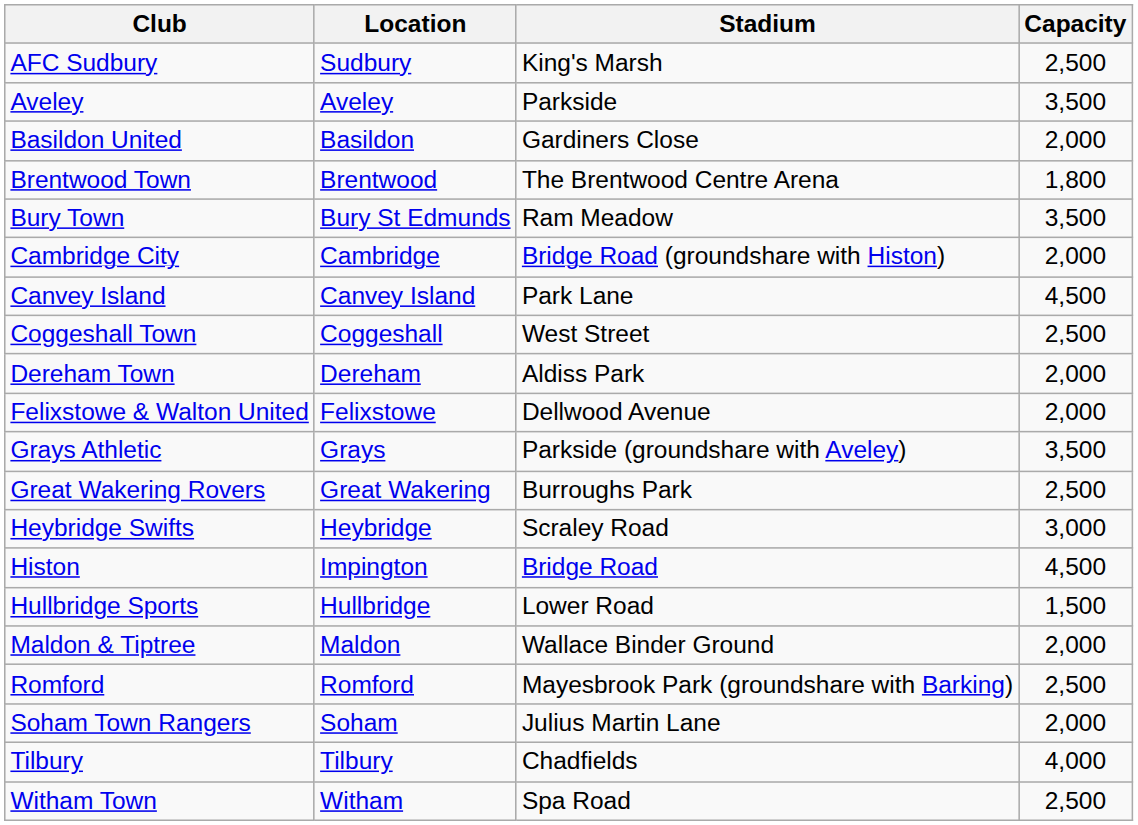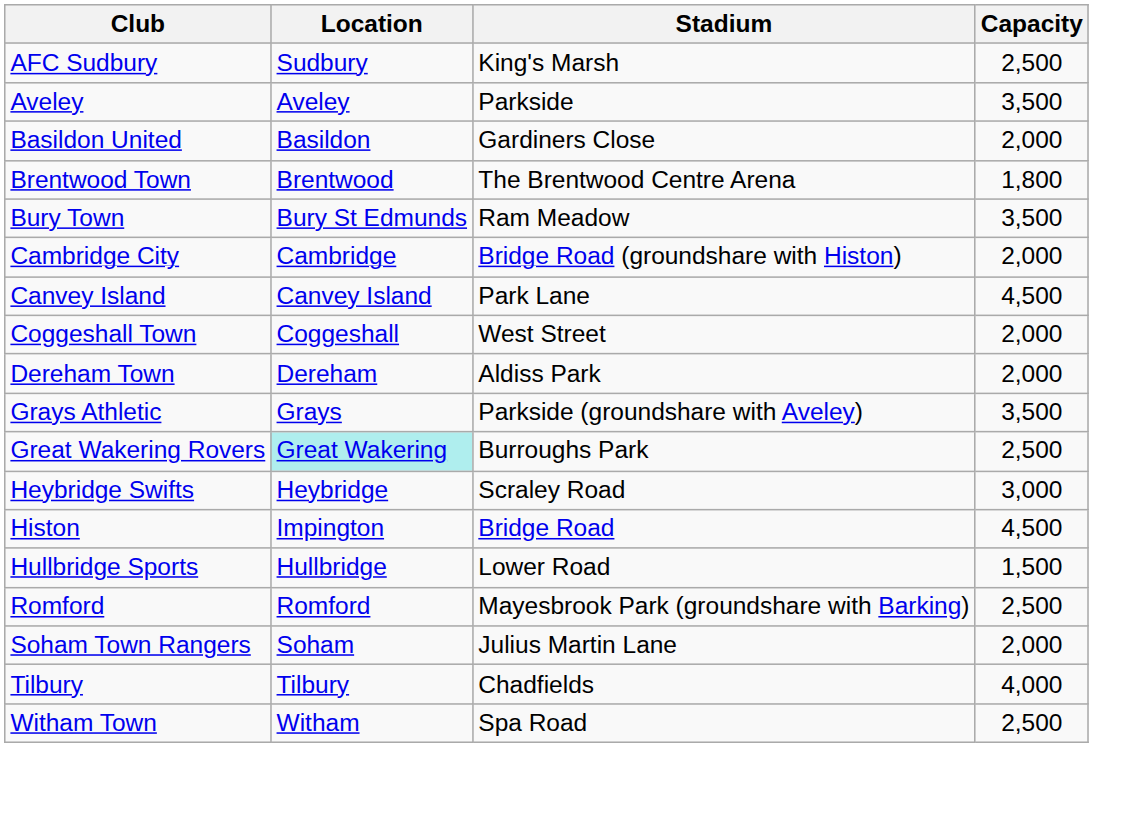 <table class="wikitable sortable">
 <tr>
 <th>Club</th>
 <th>Location</th>
 <th>Stadium</th>
 <th>Capacity</th>
 </tr>
 <tr>
 <td><a href='#'>AFC Sudbury</a></td>
 <td><a href='#'>Sudbury</a></td>
 <td>King's Marsh</td>
 <td align="center">2,500</td>
 </tr>
 <tr>
 <td><a href='#'>Aveley</a></td>
 <td><a href='#'>Aveley</a></td>
 <td>Parkside</td>
 <td align="center">3,500</td>
 </tr>
 <tr>
 <td><a href='#'>Basildon United</a></td>
 <td><a href='#'>Basildon</a></td>
 <td>Gardiners Close</td>
 <td align="center">2,000</td>
 </tr>
 <tr>
 <td><a href='#'>Brentwood Town</a></td>
 <td><a href='#'>Brentwood</a></td>
 <td>The Brentwood Centre Arena</td>
 <td align="center">1,800</td>
 </tr>
 <tr>
 <td><a href='#'>Bury Town</a></td>
 <td><a href='#'>Bury St Edmunds</a></td>
 <td>Ram Meadow</td>
 <td align="center">3,500</td>
 </tr>
 <tr>
 <td><a href='#'>Cambridge City</a></td>
 <td><a href='#'>Cambridge</a></td>
 <td><a href='#'>Bridge Road</a> (groundshare with <a href='#'>Histon</a>)</td>
 <td align="center">2,000</td>
 </tr>
 <tr>
 <td><a href='#'>Canvey Island</a></td>
 <td><a href='#'>Canvey Island</a></td>
 <td>Park Lane</td>
 <td align="center">4,500</td>
 </tr>
 <tr>
 <td><a href='#'>Coggeshall Town</a></td>
 <td><a href='#'>Coggeshall</a></td>
 <td>West Street</td>
-<td align="center">2,500</td>
+<td align="center">2,000</td>
 </tr>
 <tr>
 <td><a href='#'>Dereham Town</a></td>
 <td><a href='#'>Dereham</a></td>
 <td>Aldiss Park</td>
-<td align="center">2,000</td>
-</tr>
-<tr>
-<td><a href='#'>Felixstowe & Walton United</a></td>
-<td><a href='#'>Felixstowe</a></td>
-<td>Dellwood Avenue</td>
 <td align="center">2,000</td>
 </tr>
 <tr>
 <td><a href='#'>Grays Athletic</a></td>
 <td><a href='#'>Grays</a></td>
 <td>Parkside (groundshare with <a href='#'>Aveley</a>)</td>
 <td align="center">3,500</td>
 </tr>
 <tr>
 <td><a href='#'>Great Wakering Rovers</a></td>
-<td><a href='#'>Great Wakering</a></td>
+<td style="background: paleturquoise;"><a href='#'>Great Wakering</a></td>
 <td>Burroughs Park</td>
 <td align="center">2,500</td>
 </tr>
 <tr>
 <td><a href='#'>Heybridge Swifts</a></td>
 <td><a href='#'>Heybridge</a></td>
 <td>Scraley Road</td>
 <td align="center">3,000</td>
 </tr>
 <tr>
 <td><a href='#'>Histon</a></td>
 <td><a href='#'>Impington</a></td>
 <td><a href='#'>Bridge Road</a></td>
 <td align="center">4,500</td>
 </tr>
 <tr>
 <td><a href='#'>Hullbridge Sports</a></td>
 <td><a href='#'>Hullbridge</a></td>
 <td>Lower Road</td>
 <td align="center">1,500</td>
-</tr>
-<tr>
-<td><a href='#'>Maldon & Tiptree</a></td>
-<td><a href='#'>Maldon</a></td>
-<td>Wallace Binder Ground</td>
-<td align="center">2,000</td>
 </tr>
 <tr>
 <td><a href='#'>Romford</a></td>
 <td><a href='#'>Romford</a></td>
 <td>Mayesbrook Park (groundshare with <a href='#'>Barking</a>)</td>
 <td align="center">2,500</td>
 </tr>
 <tr>
 <td><a href='#'>Soham Town Rangers</a></td>
 <td><a href='#'>Soham</a></td>
 <td>Julius Martin Lane</td>
 <td align="center">2,000</td>
 </tr>
 <tr>
 <td><a href='#'>Tilbury</a></td>
 <td><a href='#'>Tilbury</a></td>
 <td>Chadfields</td>
 <td align="center">4,000</td>
 </tr>
 <tr>
 <td><a href='#'>Witham Town</a></td>
 <td><a href='#'>Witham</a></td>
 <td>Spa Road</td>
 <td align="center">2,500</td>
 </tr>
 </table>
